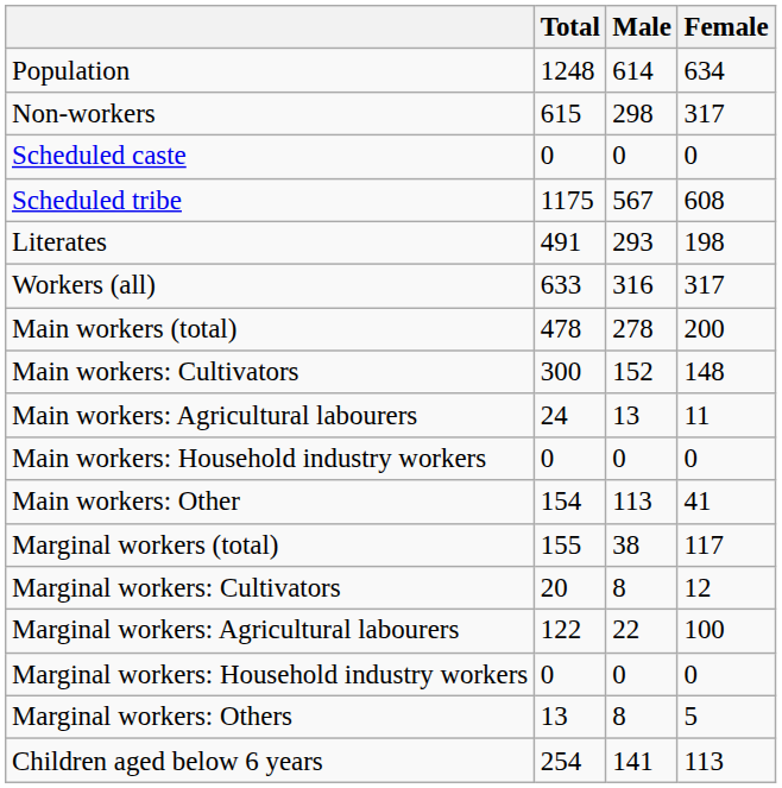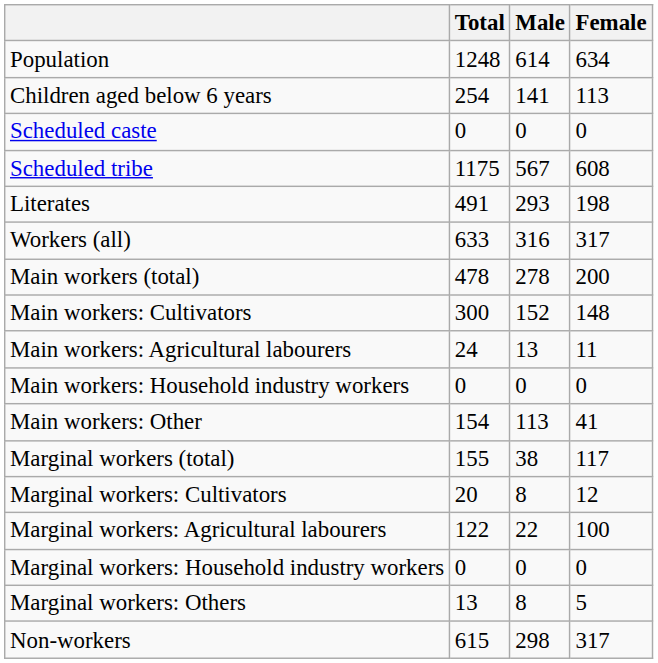 <table class="wikitable sortable">
 <tr>
 <th></th>
 <th>Total</th>
 <th>Male</th>
 <th>Female</th>
 </tr>
 <tr>
 <td>Population</td>
 <td>1248</td>
 <td>614</td>
 <td>634</td>
 </tr>
 <tr>
-<td>Non-workers</td>
-<td>615</td>
-<td>298</td>
-<td>317</td>
+<td>Children aged below 6 years</td>
+<td>254</td>
+<td>141</td>
+<td>113</td>
 </tr>
 <tr>
 <td><a href='#'>Scheduled caste</a></td>
 <td>0</td>
 <td>0</td>
 <td>0</td>
 </tr>
 <tr>
 <td><a href='#'>Scheduled tribe</a></td>
 <td>1175</td>
 <td>567</td>
 <td>608</td>
 </tr>
 <tr>
 <td>Literates</td>
 <td>491</td>
 <td>293</td>
 <td>198</td>
 </tr>
 <tr>
 <td>Workers (all)</td>
 <td>633</td>
 <td>316</td>
 <td>317</td>
 </tr>
 <tr>
 <td>Main workers (total)</td>
 <td>478</td>
 <td>278</td>
 <td>200</td>
 </tr>
 <tr>
 <td>Main workers: Cultivators</td>
 <td>300</td>
 <td>152</td>
 <td>148</td>
 </tr>
 <tr>
 <td>Main workers: Agricultural labourers</td>
 <td>24</td>
 <td>13</td>
 <td>11</td>
 </tr>
 <tr>
 <td>Main workers: Household industry workers</td>
 <td>0</td>
 <td>0</td>
 <td>0</td>
 </tr>
 <tr>
 <td>Main workers: Other</td>
 <td>154</td>
 <td>113</td>
 <td>41</td>
 </tr>
 <tr>
 <td>Marginal workers (total)</td>
 <td>155</td>
 <td>38</td>
 <td>117</td>
 </tr>
 <tr>
 <td>Marginal workers: Cultivators</td>
 <td>20</td>
 <td>8</td>
 <td>12</td>
 </tr>
 <tr>
 <td>Marginal workers: Agricultural labourers</td>
 <td>122</td>
 <td>22</td>
 <td>100</td>
 </tr>
 <tr>
 <td>Marginal workers: Household industry workers</td>
 <td>0</td>
 <td>0</td>
 <td>0</td>
 </tr>
 <tr>
 <td>Marginal workers: Others</td>
 <td>13</td>
 <td>8</td>
 <td>5</td>
 </tr>
 <tr>
-<td>Children aged below 6 years</td>
-<td>254</td>
-<td>141</td>
-<td>113</td>
+<td>Non-workers</td>
+<td>615</td>
+<td>298</td>
+<td>317</td>
 </tr>
 </table>
